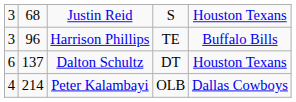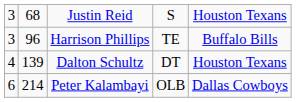 <table class="wikitable" style="text-align:center">
 <tr>
 <td>3</td>
 <td>68</td>
 <td><a href='#'>Justin Reid</a></td>
 <td>S</td>
 <td><a href='#'>Houston Texans</a></td>
 </tr>
 <tr>
 <td>3</td>
 <td>96</td>
 <td><a href='#'>Harrison Phillips</a></td>
 <td>TE</td>
 <td><a href='#'>Buffalo Bills</a></td>
 </tr>
 <tr>
-<td>6</td>
-<td>137</td>
+<td>4</td>
+<td>139</td>
 <td><a href='#'>Dalton Schultz</a></td>
 <td>DT</td>
 <td><a href='#'>Houston Texans</a></td>
 </tr>
 <tr>
-<td>4</td>
+<td>6</td>
 <td>214</td>
 <td><a href='#'>Peter Kalambayi</a></td>
 <td>OLB</td>
 <td><a href='#'>Dallas Cowboys</a></td>
 </tr>
 </table>
